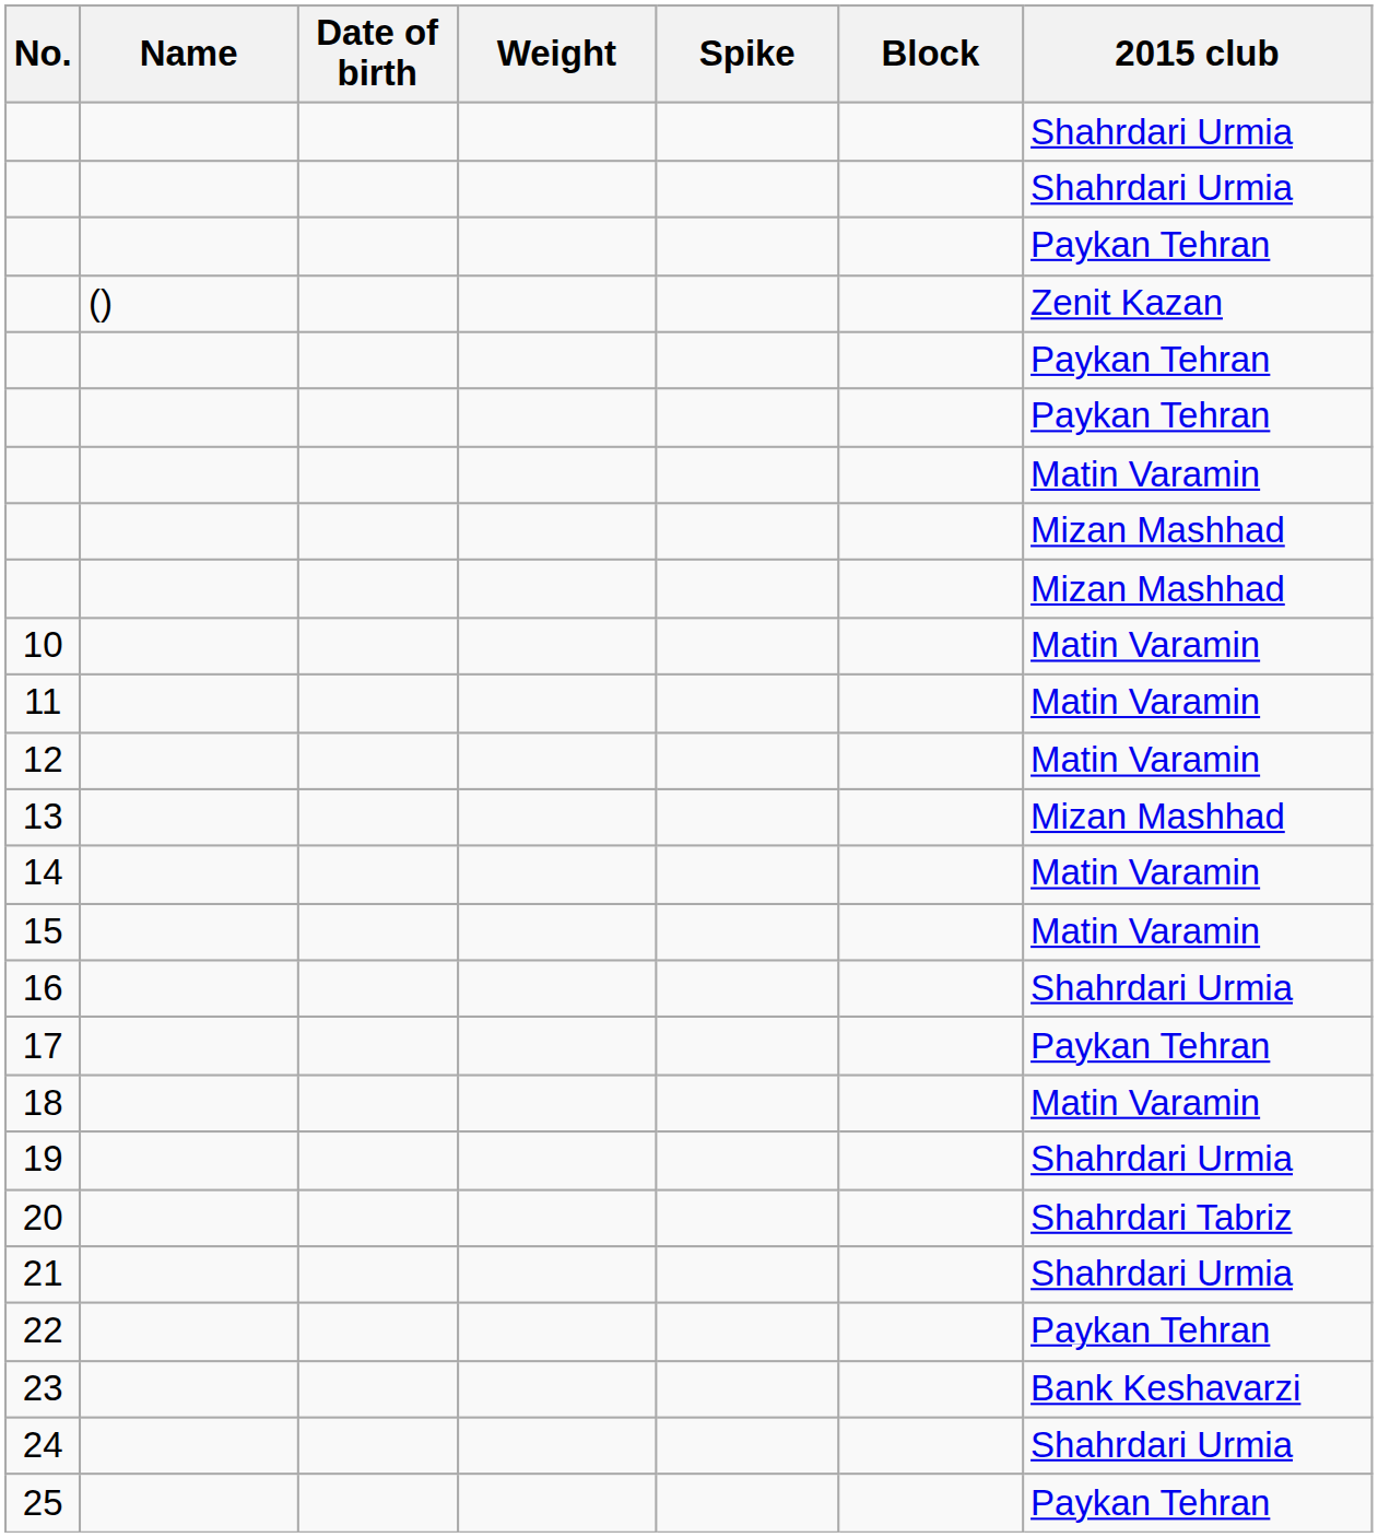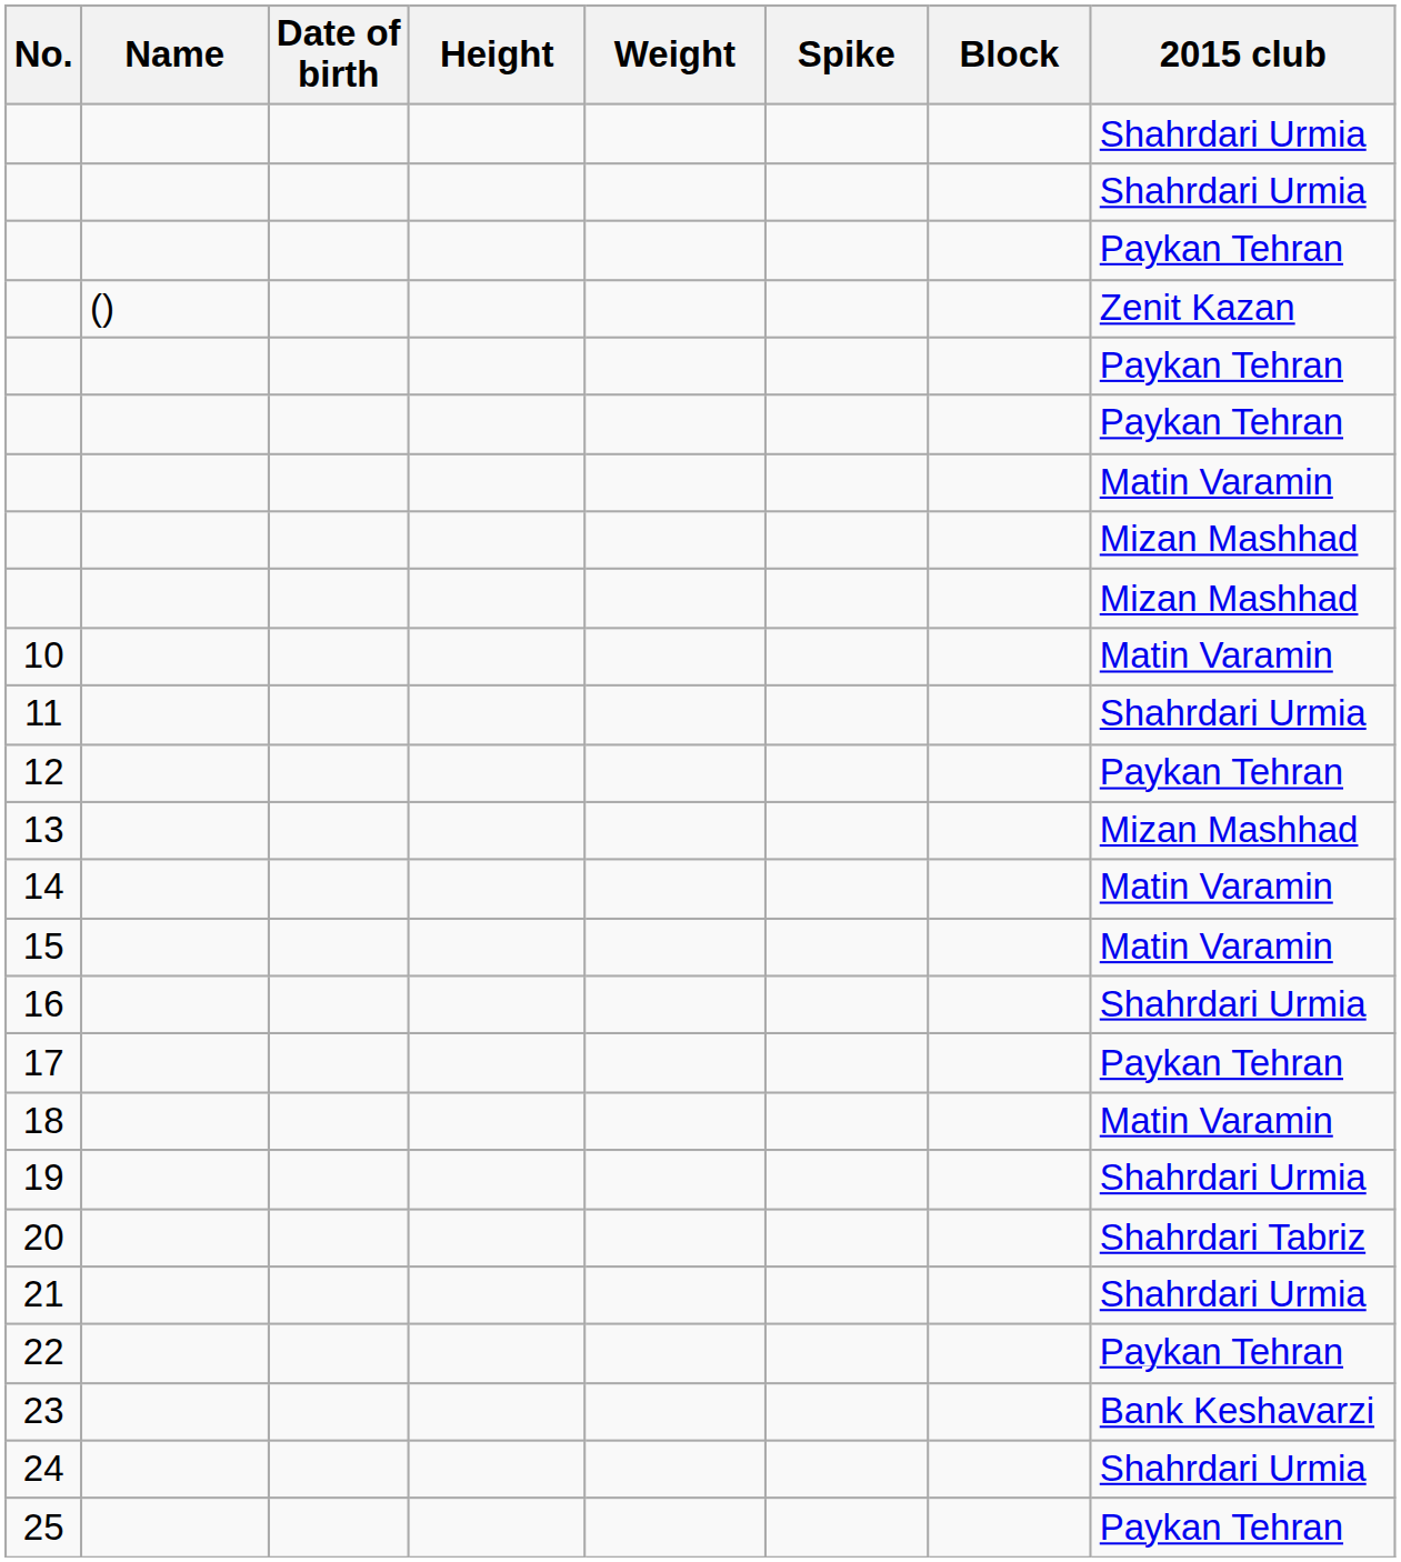 <table class="wikitable sortable" style="font-size:100%; text-align:center;">
 <tr>
 <th>No.</th>
 <th style="width:12em">Name</th>
 <th style="width:8em">Date of birth</th>
+<th style="width:9em">Height</th>
 <th style="width:9em">Weight</th>
 <th style="width:9em">Spike</th>
 <th style="width:9em">Block</th>
 <th style="width:19em">2015 club</th>
 </tr>
 <tr>
 <td></td>
 <td align=left></td>
 <td align=right></td>
 <td></td>
 <td></td>
 <td></td>
+<td></td>
 <td align=left> <a href='#'>Shahrdari Urmia</a></td>
 </tr>
 <tr>
 <td></td>
 <td align=left></td>
 <td align=right></td>
+<td></td>
 <td></td>
 <td></td>
 <td></td>
 <td align=left> <a href='#'>Shahrdari Urmia</a></td>
 </tr>
 <tr>
 <td></td>
 <td align=left></td>
 <td align=right></td>
 <td></td>
 <td></td>
 <td></td>
+<td></td>
 <td align=left> <a href='#'>Paykan Tehran</a></td>
 </tr>
 <tr>
 <td></td>
 <td align=left> ()</td>
 <td align=right></td>
+<td></td>
 <td></td>
 <td></td>
 <td></td>
 <td align=left> <a href='#'>Zenit Kazan</a></td>
 </tr>
 <tr>
 <td></td>
 <td align=left></td>
 <td align=right></td>
 <td></td>
 <td></td>
 <td></td>
+<td></td>
 <td align=left> <a href='#'>Paykan Tehran</a></td>
 </tr>
 <tr>
 <td></td>
 <td align=left></td>
 <td align=right></td>
+<td></td>
 <td></td>
 <td></td>
 <td></td>
 <td align=left> <a href='#'>Paykan Tehran</a></td>
 </tr>
 <tr>
 <td></td>
 <td align=left></td>
 <td align=right></td>
 <td></td>
 <td></td>
 <td></td>
+<td></td>
 <td align=left> <a href='#'>Matin Varamin</a></td>
 </tr>
 <tr>
 <td></td>
 <td align=left></td>
 <td align=right></td>
+<td></td>
 <td></td>
 <td></td>
 <td></td>
 <td align=left> <a href='#'>Mizan Mashhad</a></td>
 </tr>
 <tr>
 <td></td>
 <td align=left></td>
 <td align=right></td>
 <td></td>
 <td></td>
 <td></td>
+<td></td>
 <td align=left> <a href='#'>Mizan Mashhad</a></td>
 </tr>
 <tr>
 <td>10</td>
 <td align=left></td>
 <td align=right></td>
+<td></td>
 <td></td>
 <td></td>
 <td></td>
 <td align=left> <a href='#'>Matin Varamin</a></td>
 </tr>
 <tr>
 <td>11</td>
 <td align=left></td>
 <td align=right></td>
 <td></td>
 <td></td>
 <td></td>
-<td align=left> <a href='#'>Matin Varamin</a></td>
+<td></td>
+<td align=left> <a href='#'>Shahrdari Urmia</a></td>
 </tr>
 <tr>
 <td>12</td>
 <td align=left></td>
 <td align=right></td>
 <td></td>
 <td></td>
 <td></td>
-<td align=left> <a href='#'>Matin Varamin</a></td>
+<td></td>
+<td align=left> <a href='#'>Paykan Tehran</a></td>
 </tr>
 <tr>
 <td>13</td>
 <td align=left></td>
 <td align=right></td>
+<td></td>
 <td></td>
 <td></td>
 <td></td>
 <td align=left> <a href='#'>Mizan Mashhad</a></td>
 </tr>
 <tr>
 <td>14</td>
 <td align=left></td>
 <td align=right></td>
 <td></td>
 <td></td>
 <td></td>
+<td></td>
 <td align=left> <a href='#'>Matin Varamin</a></td>
 </tr>
 <tr>
 <td>15</td>
 <td align=left></td>
 <td align=right></td>
+<td></td>
 <td></td>
 <td></td>
 <td></td>
 <td align=left> <a href='#'>Matin Varamin</a></td>
 </tr>
 <tr>
 <td>16</td>
 <td align=left></td>
 <td align=right></td>
 <td></td>
 <td></td>
 <td></td>
+<td></td>
 <td align=left> <a href='#'>Shahrdari Urmia</a></td>
 </tr>
 <tr>
 <td>17</td>
 <td align=left></td>
 <td align=right></td>
+<td></td>
 <td></td>
 <td></td>
 <td></td>
 <td align=left> <a href='#'>Paykan Tehran</a></td>
 </tr>
 <tr>
 <td>18</td>
 <td align=left></td>
 <td align=right></td>
 <td></td>
 <td></td>
 <td></td>
+<td></td>
 <td align=left> <a href='#'>Matin Varamin</a></td>
 </tr>
 <tr>
 <td>19</td>
 <td align=left></td>
 <td align=right></td>
+<td></td>
 <td></td>
 <td></td>
 <td></td>
 <td align=left> <a href='#'>Shahrdari Urmia</a></td>
 </tr>
 <tr>
 <td>20</td>
 <td align=left></td>
 <td align=right></td>
 <td></td>
 <td></td>
 <td></td>
+<td></td>
 <td align=left> <a href='#'>Shahrdari Tabriz</a></td>
 </tr>
 <tr>
 <td>21</td>
 <td align=left></td>
 <td align=right></td>
+<td></td>
 <td></td>
 <td></td>
 <td></td>
 <td align=left> <a href='#'>Shahrdari Urmia</a></td>
 </tr>
 <tr>
 <td>22</td>
 <td align=left></td>
 <td align=right></td>
 <td></td>
 <td></td>
 <td></td>
+<td></td>
 <td align=left> <a href='#'>Paykan Tehran</a></td>
 </tr>
 <tr>
 <td>23</td>
 <td align=left></td>
 <td align=right></td>
+<td></td>
 <td></td>
 <td></td>
 <td></td>
 <td align=left> <a href='#'>Bank Keshavarzi</a></td>
 </tr>
 <tr>
 <td>24</td>
 <td align=left></td>
 <td align=right></td>
 <td></td>
 <td></td>
 <td></td>
+<td></td>
 <td align=left> <a href='#'>Shahrdari Urmia</a></td>
 </tr>
 <tr>
 <td>25</td>
 <td align=left></td>
 <td align=right></td>
 <td></td>
 <td></td>
 <td></td>
+<td></td>
 <td align=left> <a href='#'>Paykan Tehran</a></td>
 </tr>
 </table>
